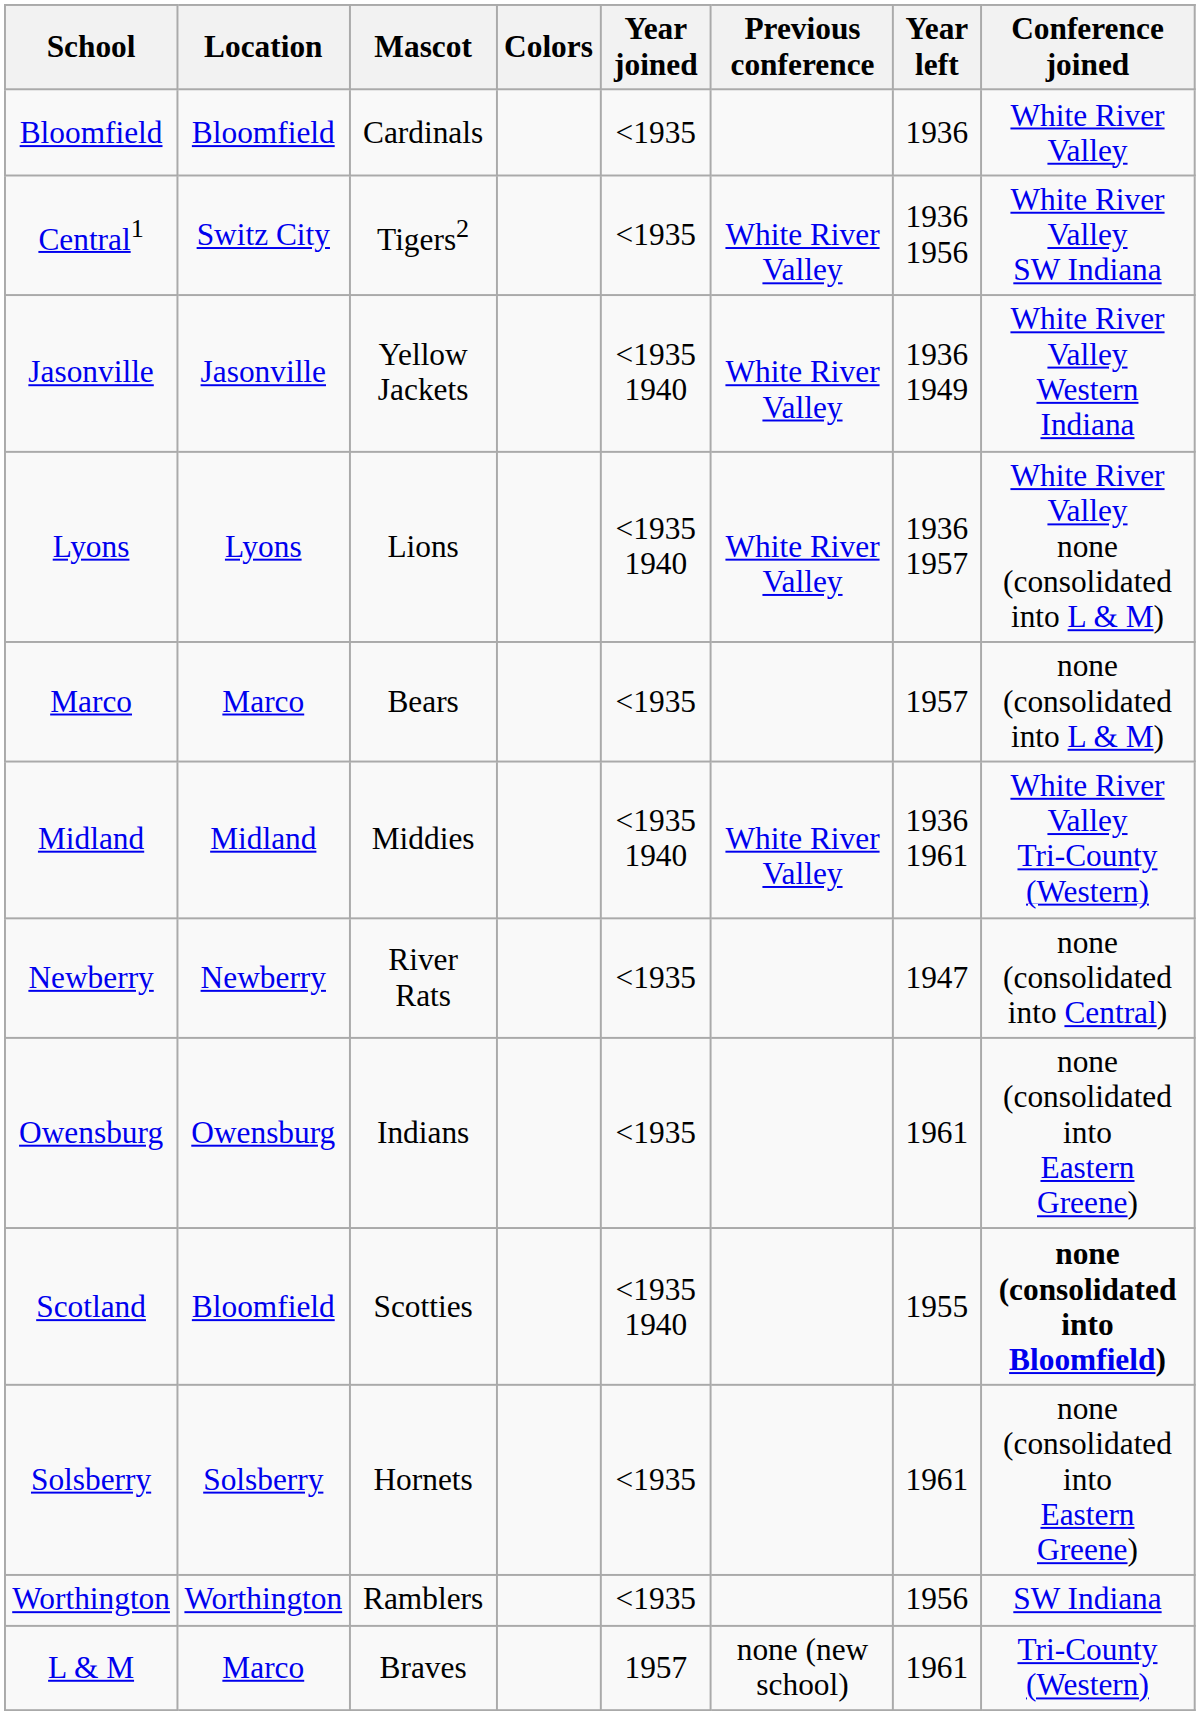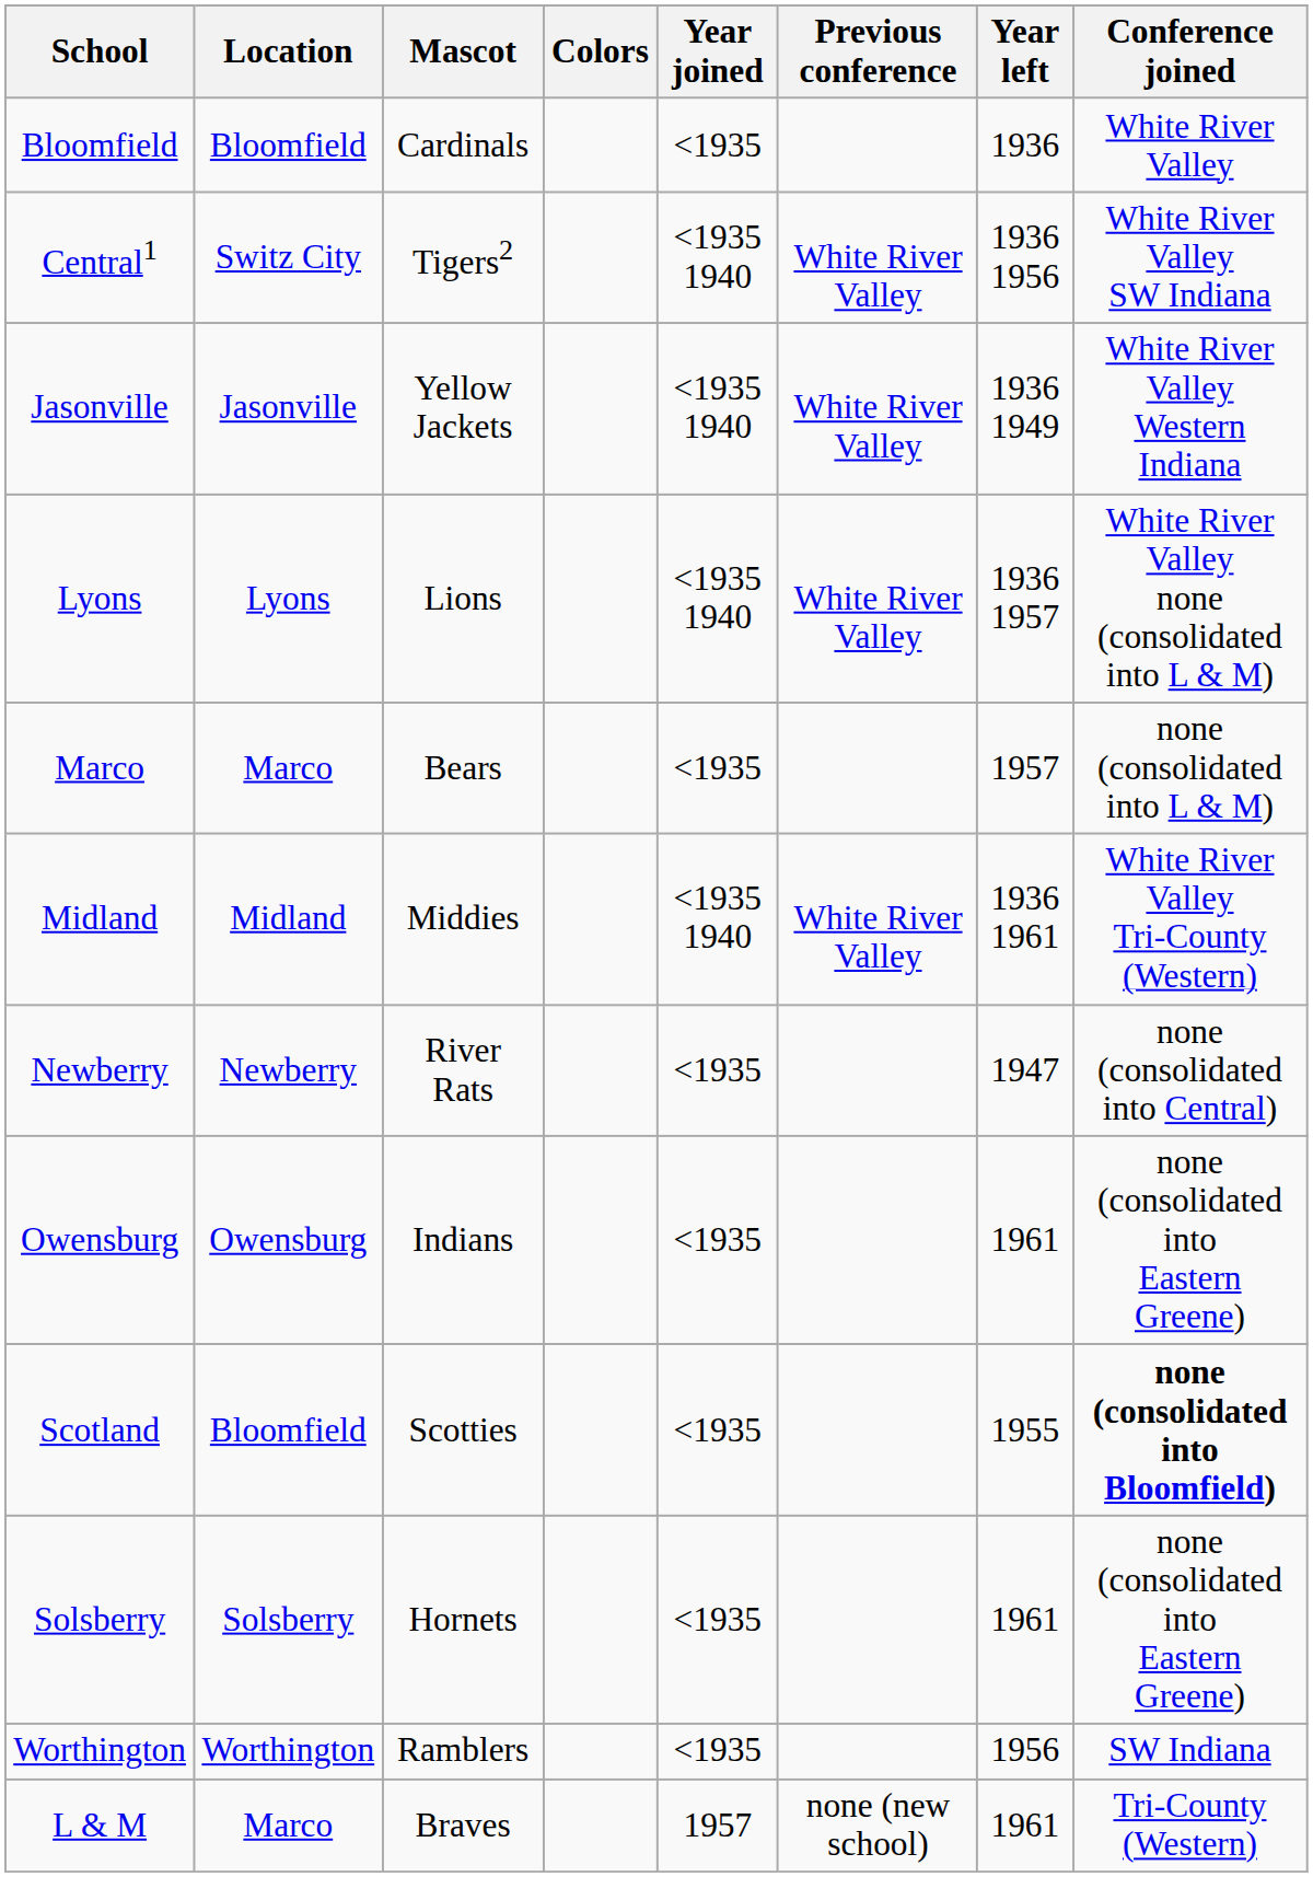 <table class="wikitable" style="text-align:center;">
 <tr>
 <th>School</th>
 <th>Location</th>
 <th>Mascot</th>
 <th>Colors</th>
 <th>Year joined</th>
 <th>Previous conference</th>
 <th>Year left</th>
 <th>Conference joined</th>
 </tr>
 <tr>
 <td><a href='#'>Bloomfield</a></td>
 <td><a href='#'>Bloomfield</a></td>
 <td>Cardinals</td>
 <td> </td>
 <td><1935</td>
 <td></td>
 <td>1936</td>
 <td><a href='#'>White River Valley</a></td>
 </tr>
 <tr>
 <td><a href='#'>Central</a><sup>1</sup></td>
 <td><a href='#'>Switz City</a></td>
 <td>Tigers<sup>2</sup></td>
 <td> </td>
-<td><1935</td>
+<td><1935<br>1940</td>
 <td><br><a href='#'>White River Valley</a></td>
 <td>1936<br>1956</td>
 <td><a href='#'>White River Valley</a><br><a href='#'>SW Indiana</a></td>
 </tr>
 <tr>
 <td><a href='#'>Jasonville</a></td>
 <td><a href='#'>Jasonville</a></td>
 <td>Yellow Jackets</td>
 <td> </td>
 <td><1935<br>1940</td>
 <td><br><a href='#'>White River Valley</a></td>
 <td>1936<br>1949</td>
 <td><a href='#'>White River Valley</a><br><a href='#'>Western Indiana</a></td>
 </tr>
 <tr>
 <td><a href='#'>Lyons</a></td>
 <td><a href='#'>Lyons</a></td>
 <td>Lions</td>
 <td> </td>
 <td><1935<br>1940</td>
 <td><br><a href='#'>White River Valley</a></td>
 <td>1936<br>1957</td>
 <td><a href='#'>White River Valley</a><br>none (consolidated<br>into <a href='#'>L & M</a>)</td>
 </tr>
 <tr>
 <td><a href='#'>Marco</a></td>
 <td><a href='#'>Marco</a></td>
 <td>Bears</td>
 <td> </td>
 <td><1935</td>
 <td></td>
 <td>1957</td>
 <td>none (consolidated<br>into <a href='#'>L & M</a>)</td>
 </tr>
 <tr>
 <td><a href='#'>Midland</a></td>
 <td><a href='#'>Midland</a></td>
 <td>Middies</td>
 <td> </td>
 <td><1935<br>1940</td>
 <td><br><a href='#'>White River Valley</a></td>
 <td>1936<br>1961</td>
 <td><a href='#'>White River Valley</a><br><a href='#'>Tri-County (Western)</a></td>
 </tr>
 <tr>
 <td><a href='#'>Newberry</a></td>
 <td><a href='#'>Newberry</a></td>
 <td>River Rats</td>
 <td> </td>
 <td><1935</td>
 <td></td>
 <td>1947</td>
 <td>none (consolidated<br>into <a href='#'>Central</a>)</td>
 </tr>
 <tr>
 <td><a href='#'>Owensburg</a></td>
 <td><a href='#'>Owensburg</a></td>
 <td>Indians</td>
 <td> </td>
 <td><1935</td>
 <td></td>
 <td>1961</td>
 <td>none (consolidated into<br><a href='#'>Eastern Greene</a>)</td>
 </tr>
 <tr>
 <td><a href='#'>Scotland</a></td>
 <td><a href='#'>Bloomfield</a></td>
 <td>Scotties</td>
 <td> </td>
-<td><1935<br>1940</td>
+<td><1935</td>
 <td></td>
 <td>1955</td>
 <td><strong>none (consolidated<br>into <a href='#'>Bloomfield</a>)</strong></td>
 </tr>
 <tr>
 <td><a href='#'>Solsberry</a></td>
 <td><a href='#'>Solsberry</a></td>
 <td>Hornets</td>
 <td> </td>
 <td><1935</td>
 <td></td>
 <td>1961</td>
 <td>none (consolidated into<br><a href='#'>Eastern Greene</a>)</td>
 </tr>
 <tr>
 <td><a href='#'>Worthington</a></td>
 <td><a href='#'>Worthington</a></td>
 <td>Ramblers</td>
 <td> </td>
 <td><1935</td>
 <td></td>
 <td>1956</td>
 <td><a href='#'>SW Indiana</a></td>
 </tr>
 <tr>
 <td><a href='#'>L & M</a></td>
 <td><a href='#'>Marco</a></td>
 <td>Braves</td>
 <td> </td>
 <td>1957</td>
 <td>none (new school)</td>
 <td>1961</td>
 <td><a href='#'>Tri-County (Western)</a></td>
 </tr>
 </table>
